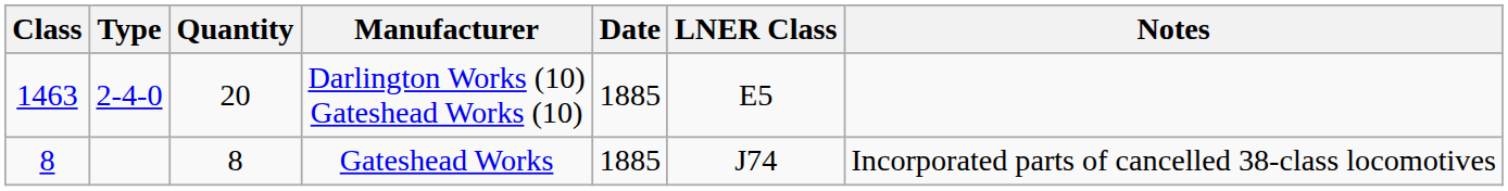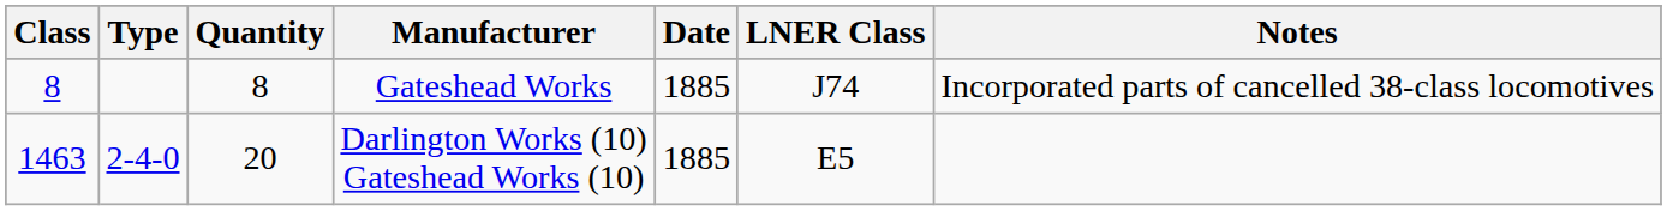 <table class="wikitable" style=text-align:center>
 <tr>
 <th>Class</th>
 <th>Type</th>
 <th>Quantity</th>
 <th>Manufacturer</th>
 <th>Date</th>
 <th>LNER Class</th>
 <th>Notes</th>
 </tr>
 <tr>
+<td><a href='#'>8</a></td>
+<td></td>
+<td>8</td>
+<td><a href='#'>Gateshead Works</a></td>
+<td>1885</td>
+<td>J74</td>
+<td align=left> Incorporated parts of cancelled 38-class locomotives</td>
+</tr>
+<tr>
 <td><a href='#'>1463</a></td>
 <td><a href='#'>2-4-0</a></td>
 <td>20</td>
 <td><a href='#'>Darlington Works</a> (10)<br><a href='#'>Gateshead Works</a> (10)</td>
 <td>1885</td>
 <td>E5</td>
 <td align=left></td>
 </tr>
-<tr>
-<td><a href='#'>8</a></td>
-<td></td>
-<td>8</td>
-<td><a href='#'>Gateshead Works</a></td>
-<td>1885</td>
-<td>J74</td>
-<td align=left> Incorporated parts of cancelled 38-class locomotives</td>
-</tr>
 </table>
